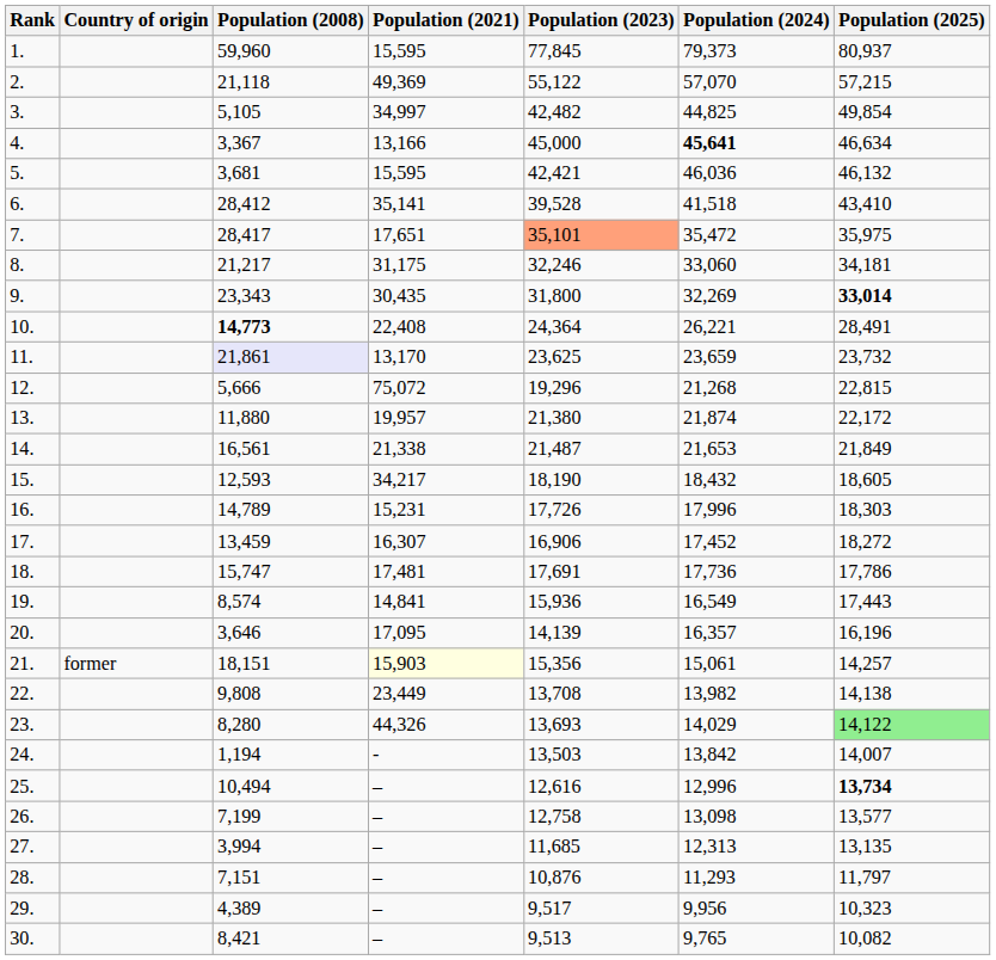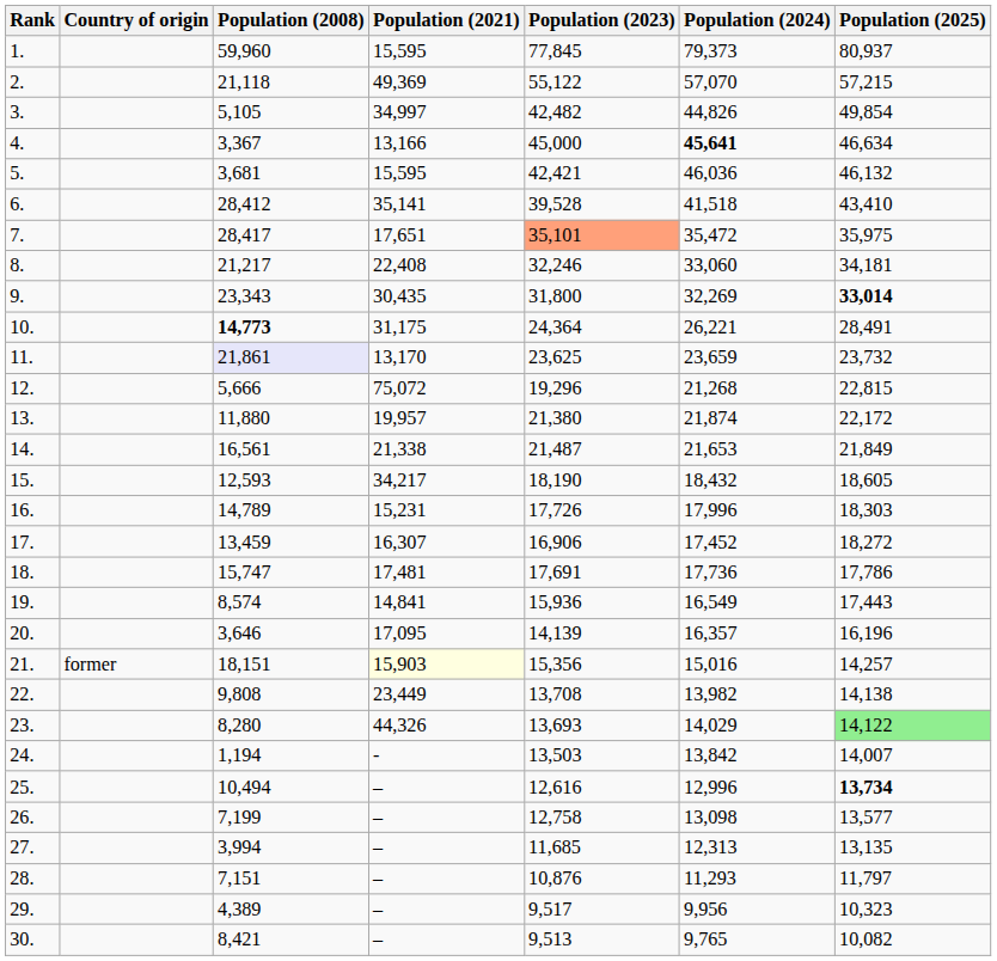 <table class="wikitable sortable mw-collapsible mw-collapsed">
 <tr>
 <th>Rank</th>
 <th>Country of origin</th>
 <th>Population (2008)</th>
 <th>Population (2021)</th>
 <th>Population (2023)</th>
 <th>Population (2024)</th>
 <th>Population (2025)</th>
 </tr>
 <tr>
 <td>1.</td>
 <td></td>
 <td>59,960</td>
 <td>15,595</td>
 <td>77,845</td>
 <td>79,373</td>
 <td>80,937</td>
 </tr>
 <tr>
 <td>2.</td>
 <td></td>
 <td>21,118</td>
 <td>49,369</td>
 <td>55,122</td>
 <td>57,070</td>
 <td>57,215</td>
 </tr>
 <tr>
 <td>3.</td>
 <td></td>
 <td>5,105</td>
 <td>34,997</td>
 <td>42,482</td>
-<td>44,825</td>
+<td>44,826</td>
 <td>49,854</td>
 </tr>
 <tr>
 <td>4.</td>
 <td></td>
 <td>3,367</td>
 <td>13,166</td>
 <td>45,000</td>
 <td><strong>45,641</strong></td>
 <td>46,634</td>
 </tr>
 <tr>
 <td>5.</td>
 <td></td>
 <td>3,681</td>
 <td>15,595</td>
 <td>42,421</td>
 <td>46,036</td>
 <td>46,132</td>
 </tr>
 <tr>
 <td>6.</td>
 <td></td>
 <td>28,412</td>
 <td>35,141</td>
 <td>39,528</td>
 <td>41,518</td>
 <td>43,410</td>
 </tr>
 <tr>
 <td>7.</td>
 <td></td>
 <td>28,417</td>
 <td>17,651</td>
 <td style="background: lightsalmon;">35,101</td>
 <td>35,472</td>
 <td>35,975</td>
 </tr>
 <tr>
 <td>8.</td>
 <td></td>
 <td>21,217</td>
-<td>31,175</td>
+<td>22,408</td>
 <td>32,246</td>
 <td>33,060</td>
 <td>34,181</td>
 </tr>
 <tr>
 <td>9.</td>
 <td></td>
 <td>23,343</td>
 <td>30,435</td>
 <td>31,800</td>
 <td>32,269</td>
 <td><strong>33,014</strong></td>
 </tr>
 <tr>
 <td>10.</td>
 <td></td>
 <td><strong>14,773</strong></td>
-<td>22,408</td>
+<td>31,175</td>
 <td>24,364</td>
 <td>26,221</td>
 <td>28,491</td>
 </tr>
 <tr>
 <td>11.</td>
 <td></td>
 <td style="background: lavender;">21,861</td>
 <td>13,170</td>
 <td>23,625</td>
 <td>23,659</td>
 <td>23,732</td>
 </tr>
 <tr>
 <td>12.</td>
 <td></td>
 <td>5,666</td>
 <td>75,072</td>
 <td>19,296</td>
 <td>21,268</td>
 <td>22,815</td>
 </tr>
 <tr>
 <td>13.</td>
 <td></td>
 <td>11,880</td>
 <td>19,957</td>
 <td>21,380</td>
 <td>21,874</td>
 <td>22,172</td>
 </tr>
 <tr>
 <td>14.</td>
 <td></td>
 <td>16,561</td>
 <td>21,338</td>
 <td>21,487</td>
 <td>21,653</td>
 <td>21,849</td>
 </tr>
 <tr>
 <td>15.</td>
 <td></td>
 <td>12,593</td>
 <td>34,217</td>
 <td>18,190</td>
 <td>18,432</td>
 <td>18,605</td>
 </tr>
 <tr>
 <td>16.</td>
 <td></td>
 <td>14,789</td>
 <td>15,231</td>
 <td>17,726</td>
 <td>17,996</td>
 <td>18,303</td>
 </tr>
 <tr>
 <td>17.</td>
 <td></td>
 <td>13,459</td>
 <td>16,307</td>
 <td>16,906</td>
 <td>17,452</td>
 <td>18,272</td>
 </tr>
 <tr>
 <td>18.</td>
 <td></td>
 <td>15,747</td>
 <td>17,481</td>
 <td>17,691</td>
 <td>17,736</td>
 <td>17,786</td>
 </tr>
 <tr>
 <td>19.</td>
 <td></td>
 <td>8,574</td>
 <td>14,841</td>
 <td>15,936</td>
 <td>16,549</td>
 <td>17,443</td>
 </tr>
 <tr>
 <td>20.</td>
 <td></td>
 <td>3,646</td>
 <td>17,095</td>
 <td>14,139</td>
 <td>16,357</td>
 <td>16,196</td>
 </tr>
 <tr>
 <td>21.</td>
 <td>former </td>
 <td>18,151</td>
 <td style="background: lightyellow;">15,903</td>
 <td>15,356</td>
-<td>15,061</td>
+<td>15,016</td>
 <td>14,257</td>
 </tr>
 <tr>
 <td>22.</td>
 <td></td>
 <td>9,808</td>
 <td>23,449</td>
 <td>13,708</td>
 <td>13,982</td>
 <td>14,138</td>
 </tr>
 <tr>
 <td>23.</td>
 <td></td>
 <td>8,280</td>
 <td>44,326</td>
 <td>13,693</td>
 <td>14,029</td>
 <td style="background: lightgreen;">14,122</td>
 </tr>
 <tr>
 <td>24.</td>
 <td></td>
 <td>1,194</td>
 <td>-</td>
 <td>13,503</td>
 <td>13,842</td>
 <td>14,007</td>
 </tr>
 <tr>
 <td>25.</td>
 <td></td>
 <td>10,494</td>
 <td>–</td>
 <td>12,616</td>
 <td>12,996</td>
 <td><strong>13,734</strong></td>
 </tr>
 <tr>
 <td>26.</td>
 <td></td>
 <td>7,199</td>
 <td>–</td>
 <td>12,758</td>
 <td>13,098</td>
 <td>13,577</td>
 </tr>
 <tr>
 <td>27.</td>
 <td></td>
 <td>3,994</td>
 <td>–</td>
 <td>11,685</td>
 <td>12,313</td>
 <td>13,135</td>
 </tr>
 <tr>
 <td>28.</td>
 <td></td>
 <td>7,151</td>
 <td>–</td>
 <td>10,876</td>
 <td>11,293</td>
 <td>11,797</td>
 </tr>
 <tr>
 <td>29.</td>
 <td></td>
 <td>4,389</td>
 <td>–</td>
 <td>9,517</td>
 <td>9,956</td>
 <td>10,323</td>
 </tr>
 <tr>
 <td>30.</td>
 <td></td>
 <td>8,421</td>
 <td>–</td>
 <td>9,513</td>
 <td>9,765</td>
 <td>10,082</td>
 </tr>
 </table>
